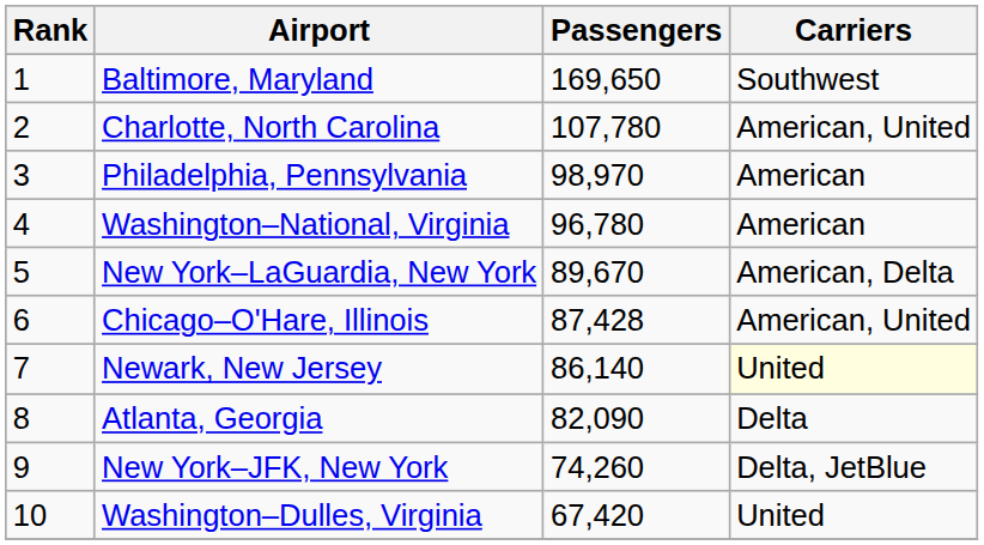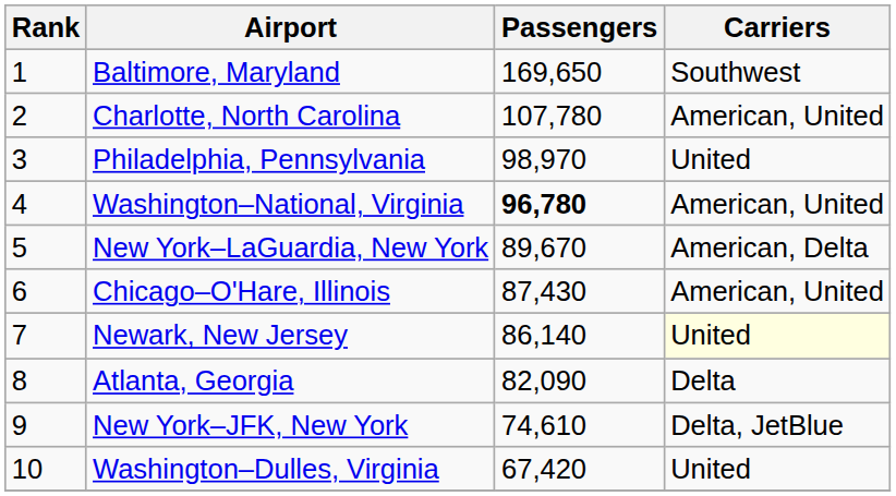 <table class="wikitable sortable" style="font-size: 95%" width= align=>
 <tr>
 <th>Rank</th>
 <th>Airport</th>
 <th>Passengers</th>
 <th>Carriers</th>
 </tr>
 <tr>
 <td>1</td>
 <td> <a href='#'>Baltimore, Maryland</a></td>
 <td>169,650</td>
 <td>Southwest</td>
 </tr>
 <tr>
 <td>2</td>
 <td> <a href='#'>Charlotte, North Carolina</a></td>
 <td>107,780</td>
 <td>American, United</td>
 </tr>
 <tr>
 <td>3</td>
 <td> <a href='#'>Philadelphia, Pennsylvania</a></td>
 <td>98,970</td>
-<td>American</td>
+<td>United</td>
 </tr>
 <tr>
 <td>4</td>
 <td> <a href='#'>Washington–National, Virginia</a></td>
-<td>96,780</td>
-<td>American</td>
+<td><strong>96,780</strong></td>
+<td>American, United</td>
 </tr>
 <tr>
 <td>5</td>
 <td> <a href='#'>New York–LaGuardia, New York</a></td>
 <td>89,670</td>
 <td>American, Delta</td>
 </tr>
 <tr>
 <td>6</td>
 <td> <a href='#'>Chicago–O'Hare, Illinois</a></td>
-<td>87,428</td>
+<td>87,430</td>
 <td>American, United</td>
 </tr>
 <tr>
 <td>7</td>
 <td> <a href='#'>Newark, New Jersey</a></td>
 <td>86,140</td>
 <td style="background: lightyellow;">United</td>
 </tr>
 <tr>
 <td>8</td>
 <td> <a href='#'>Atlanta, Georgia</a></td>
 <td>82,090</td>
 <td>Delta</td>
 </tr>
 <tr>
 <td>9</td>
 <td> <a href='#'>New York–JFK, New York</a></td>
-<td>74,260</td>
+<td>74,610</td>
 <td>Delta, JetBlue</td>
 </tr>
 <tr>
 <td>10</td>
 <td> <a href='#'>Washington–Dulles, Virginia</a></td>
 <td>67,420</td>
 <td>United</td>
 </tr>
 <tr>
 </tr>
 </table>
